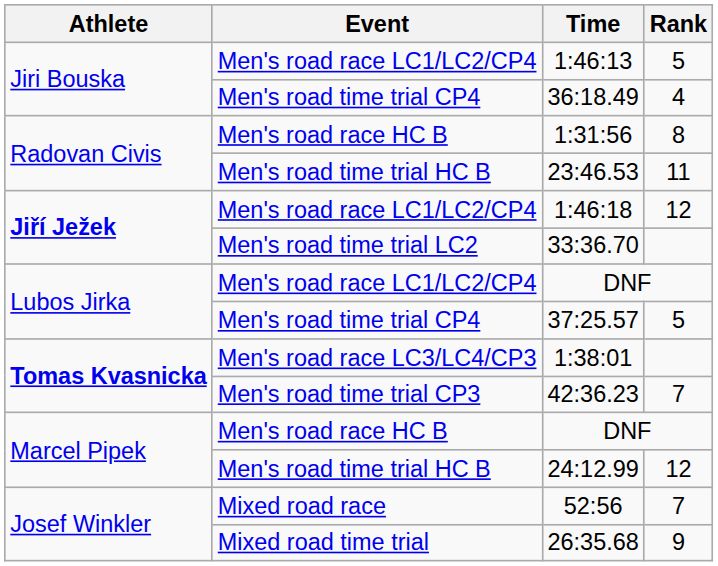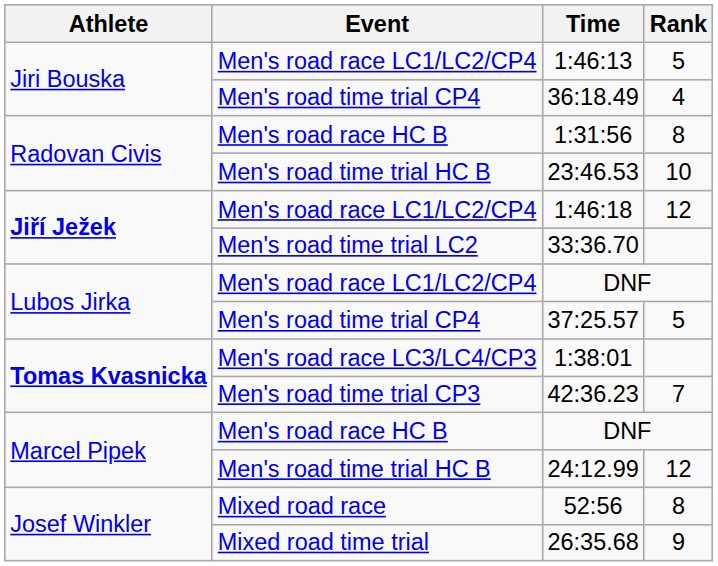 <table class=wikitable style="font-size:90%">
 <tr>
 <th>Athlete</th>
 <th>Event</th>
 <th>Time</th>
 <th>Rank</th>
 </tr>
 <tr>
 <td rowspan="2"><a href='#'>Jiri Bouska</a></td>
 <td><a href='#'>Men's road race LC1/LC2/CP4</a></td>
 <td style="text-align:center;">1:46:13</td>
 <td style="text-align:center;">5</td>
 </tr>
 <tr>
 <td><a href='#'>Men's road time trial CP4</a></td>
 <td style="text-align:center;">36:18.49</td>
 <td style="text-align:center;">4</td>
 </tr>
 <tr>
 <td rowspan="2"><a href='#'>Radovan Civis</a></td>
 <td><a href='#'>Men's road race HC B</a></td>
 <td style="text-align:center;">1:31:56</td>
 <td style="text-align:center;">8</td>
 </tr>
 <tr>
 <td><a href='#'>Men's road time trial HC B</a></td>
 <td style="text-align:center;">23:46.53</td>
-<td style="text-align:center;">11</td>
+<td style="text-align:center;">10</td>
 </tr>
 <tr>
 <td rowspan="2"><strong><a href='#'>Jiří Ježek</a></strong></td>
 <td><a href='#'>Men's road race LC1/LC2/CP4</a></td>
 <td style="text-align:center;">1:46:18</td>
 <td style="text-align:center;">12</td>
 </tr>
 <tr>
 <td><a href='#'>Men's road time trial LC2</a></td>
 <td style="text-align:center;">33:36.70</td>
 <td style="text-align:center;"></td>
 </tr>
 <tr>
 <td rowspan="2"><a href='#'>Lubos Jirka</a></td>
 <td><a href='#'>Men's road race LC1/LC2/CP4</a></td>
 <td style="text-align:center;" colspan="2">DNF</td>
 </tr>
 <tr>
 <td><a href='#'>Men's road time trial CP4</a></td>
 <td style="text-align:center;">37:25.57</td>
 <td style="text-align:center;">5</td>
 </tr>
 <tr>
 <td rowspan="2"><strong><a href='#'>Tomas Kvasnicka</a></strong></td>
 <td><a href='#'>Men's road race LC3/LC4/CP3</a></td>
 <td style="text-align:center;">1:38:01</td>
 <td style="text-align:center;"></td>
 </tr>
 <tr>
 <td><a href='#'>Men's road time trial CP3</a></td>
 <td style="text-align:center;">42:36.23</td>
 <td style="text-align:center;">7</td>
 </tr>
 <tr>
 <td rowspan="2"><a href='#'>Marcel Pipek</a></td>
 <td><a href='#'>Men's road race HC B</a></td>
 <td style="text-align:center;" colspan="2">DNF</td>
 </tr>
 <tr>
 <td><a href='#'>Men's road time trial HC B</a></td>
 <td style="text-align:center;">24:12.99</td>
 <td style="text-align:center;">12</td>
 </tr>
 <tr>
 <td rowspan="2"><a href='#'>Josef Winkler</a></td>
 <td><a href='#'>Mixed road race</a></td>
 <td style="text-align:center;">52:56</td>
-<td style="text-align:center;">7</td>
+<td style="text-align:center;">8</td>
 </tr>
 <tr>
 <td><a href='#'>Mixed road time trial</a></td>
 <td style="text-align:center;">26:35.68</td>
 <td style="text-align:center;">9</td>
 </tr>
 </table>
